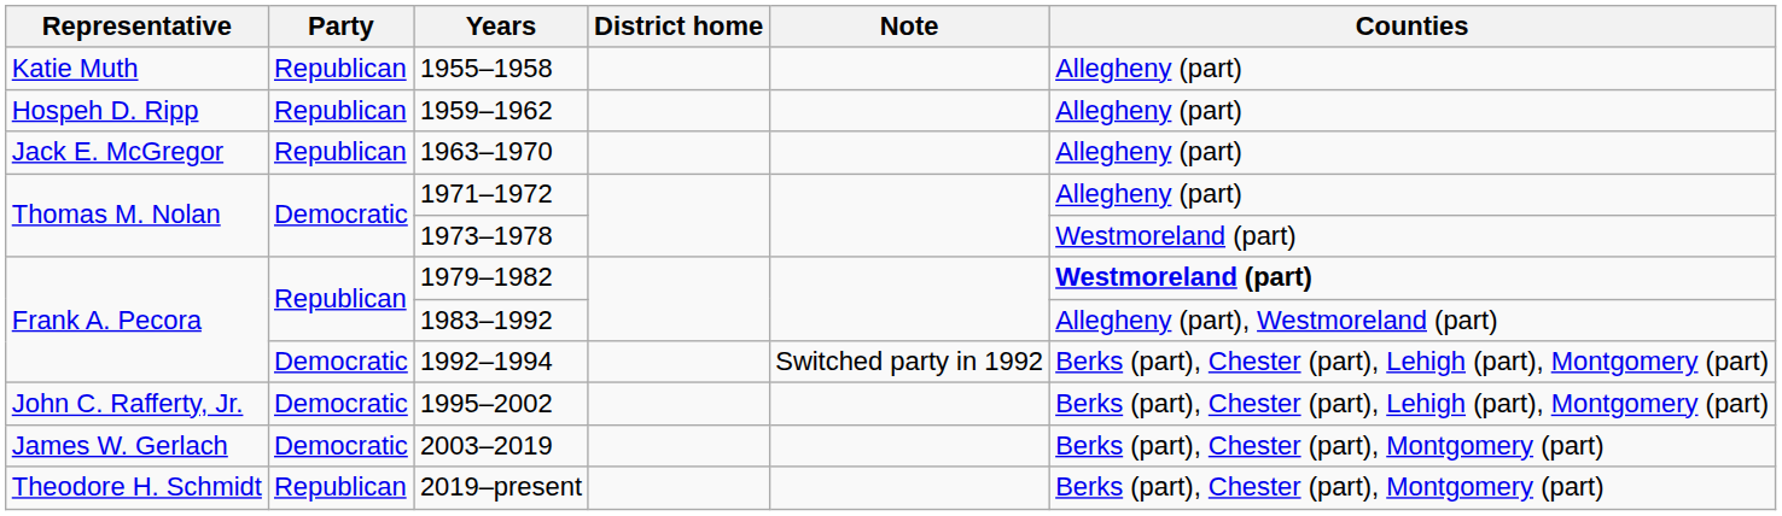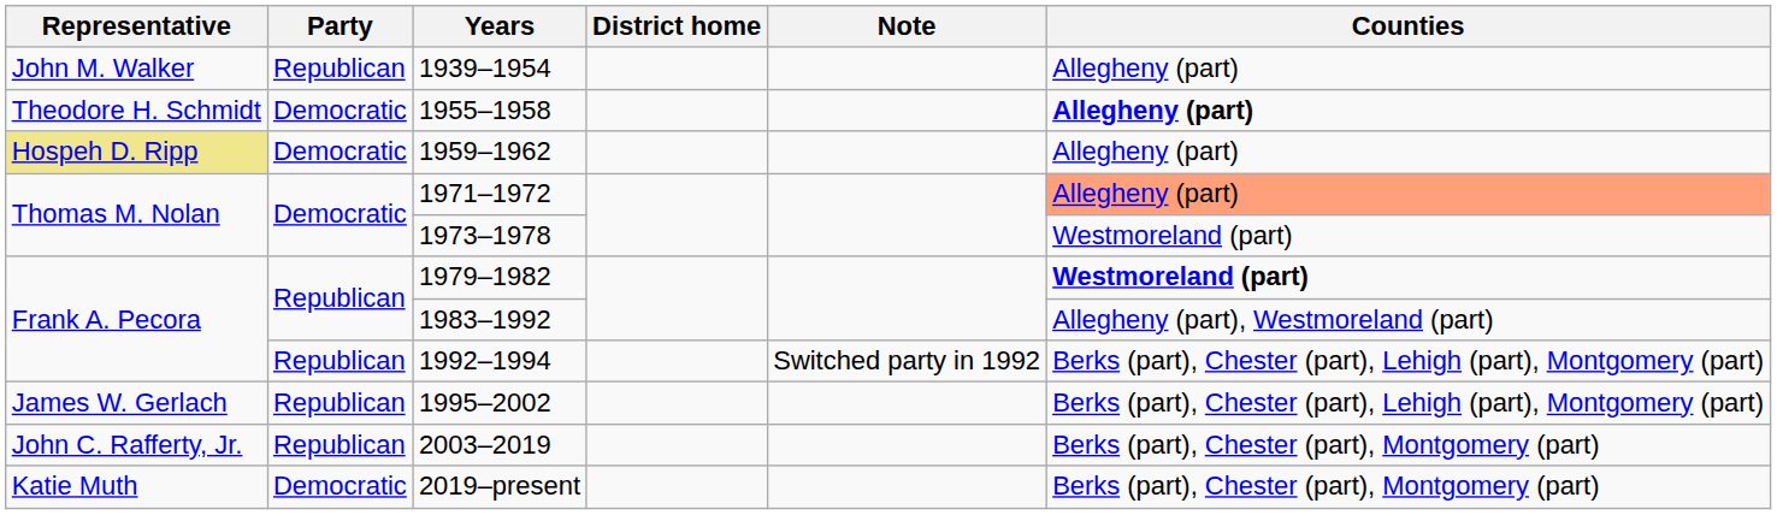 <table class=wikitable>
 <tr valign=bottom>
 <th>Representative</th>
 <th>Party</th>
 <th>Years</th>
 <th>District home</th>
 <th>Note</th>
 <th>Counties</th>
 </tr>
 <tr>
-<td><a href='#'>Katie Muth</a></td>
+<td><a href='#'>John M. Walker</a></td>
 <td><a href='#'>Republican</a></td>
-<td>1955–1958</td>
+<td>1939–1954</td>
 <td></td>
 <td></td>
 <td><a href='#'>Allegheny</a> (part)</td>
 </tr>
 <tr>
-<td><a href='#'>Hospeh D. Ripp</a></td>
-<td><a href='#'>Republican</a></td>
-<td>1959–1962</td>
+<td><a href='#'>Theodore H. Schmidt</a></td>
+<td><a href='#'>Democratic</a></td>
+<td>1955–1958</td>
 <td></td>
 <td></td>
-<td><a href='#'>Allegheny</a> (part)</td>
+<td><strong><a href='#'>Allegheny</a> (part)</strong></td>
 </tr>
 <tr>
-<td><a href='#'>Jack E. McGregor</a></td>
-<td><a href='#'>Republican</a></td>
-<td>1963–1970</td>
+<td style="background: khaki;"><a href='#'>Hospeh D. Ripp</a></td>
+<td><a href='#'>Democratic</a></td>
+<td>1959–1962</td>
 <td></td>
 <td></td>
 <td><a href='#'>Allegheny</a> (part)</td>
 </tr>
 <tr>
 <td rowspan=2><a href='#'>Thomas M. Nolan</a></td>
 <td rowspan=2><a href='#'>Democratic</a></td>
 <td>1971–1972</td>
 <td rowspan=2> </td>
 <td rowspan=2> </td>
-<td><a href='#'>Allegheny</a> (part)</td>
+<td style="background: lightsalmon;"><a href='#'>Allegheny</a> (part)</td>
 </tr>
 <tr>
 <td>1973–1978</td>
 <td><a href='#'>Westmoreland</a> (part)</td>
 </tr>
 <tr>
 <td rowspan=3><a href='#'>Frank A. Pecora</a></td>
 <td rowspan=2><a href='#'>Republican</a></td>
 <td>1979–1982</td>
 <td rowspan=2> </td>
 <td rowspan=2> </td>
 <td><strong><a href='#'>Westmoreland</a> (part)</strong></td>
 </tr>
 <tr>
 <td>1983–1992</td>
 <td><a href='#'>Allegheny</a> (part), <a href='#'>Westmoreland</a> (part)</td>
 </tr>
 <tr>
-<td><a href='#'>Democratic</a></td>
+<td><a href='#'>Republican</a></td>
 <td>1992–1994</td>
 <td></td>
 <td>Switched party in 1992</td>
 <td><a href='#'>Berks</a> (part), <a href='#'>Chester</a> (part), <a href='#'>Lehigh</a> (part), <a href='#'>Montgomery</a> (part)</td>
 </tr>
 <tr>
-<td><a href='#'>John C. Rafferty, Jr.</a></td>
-<td><a href='#'>Democratic</a></td>
+<td><a href='#'>James W. Gerlach</a></td>
+<td><a href='#'>Republican</a></td>
 <td>1995–2002</td>
 <td></td>
 <td></td>
 <td><a href='#'>Berks</a> (part), <a href='#'>Chester</a> (part), <a href='#'>Lehigh</a> (part), <a href='#'>Montgomery</a> (part)</td>
 </tr>
 <tr>
-<td><a href='#'>James W. Gerlach</a></td>
-<td><a href='#'>Democratic</a></td>
+<td><a href='#'>John C. Rafferty, Jr.</a></td>
+<td><a href='#'>Republican</a></td>
 <td>2003–2019</td>
 <td></td>
 <td></td>
 <td><a href='#'>Berks</a> (part), <a href='#'>Chester</a> (part), <a href='#'>Montgomery</a> (part)</td>
 </tr>
 <tr>
-<td><a href='#'>Theodore H. Schmidt</a></td>
-<td><a href='#'>Republican</a></td>
+<td><a href='#'>Katie Muth</a></td>
+<td><a href='#'>Democratic</a></td>
 <td>2019–present</td>
 <td></td>
 <td></td>
 <td><a href='#'>Berks</a> (part), <a href='#'>Chester</a> (part), <a href='#'>Montgomery</a> (part)</td>
 </tr>
 </table>
